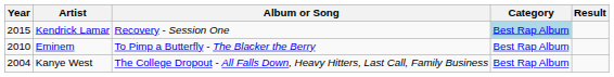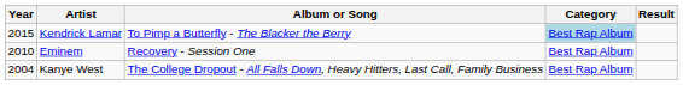 <table class="wikitable">
 <tr>
 <th>Year</th>
 <th>Artist</th>
 <th>Album or Song</th>
 <th>Category</th>
 <th>Result</th>
 </tr>
 <tr>
 <td>2015</td>
 <td><a href='#'>Kendrick Lamar</a></td>
-<td><a href='#'>Recovery</a> - <em>Session One</em></td>
+<td><a href='#'>To Pimp a Butterfly</a> - <a href='#'><em>The Blacker the Berry</em></a></td>
 <td style="background: lightblue;"><a href='#'>Best Rap Album</a></td>
 <td></td>
 </tr>
 <tr>
 <td>2010</td>
 <td><a href='#'>Eminem</a></td>
-<td><a href='#'>To Pimp a Butterfly</a> - <a href='#'><em>The Blacker the Berry</em></a></td>
+<td><a href='#'>Recovery</a> - <em>Session One</em></td>
 <td><a href='#'>Best Rap Album</a></td>
 <td></td>
 </tr>
 <tr>
 <td>2004</td>
 <td>Kanye West</td>
 <td><a href='#'>The College Dropout</a> - <em><a href='#'>All Falls Down</a>, Heavy Hitters, Last Call, Family Business</em></td>
 <td><a href='#'>Best Rap Album</a></td>
 <td></td>
 </tr>
 </table>
